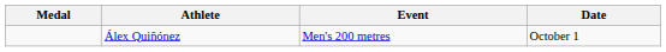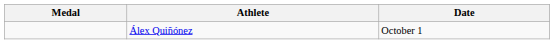 <table class="wikitable" style="font-size:90%" width=60%>
 <tr>
 <th>Medal</th>
 <th>Athlete</th>
-<th>Event</th>
 <th>Date</th>
 </tr>
 <tr>
 <td></td>
 <td><a href='#'>Álex Quiñónez</a></td>
-<td><a href='#'>Men's 200 metres</a></td>
 <td>October 1</td>
 </tr>
 </table>
